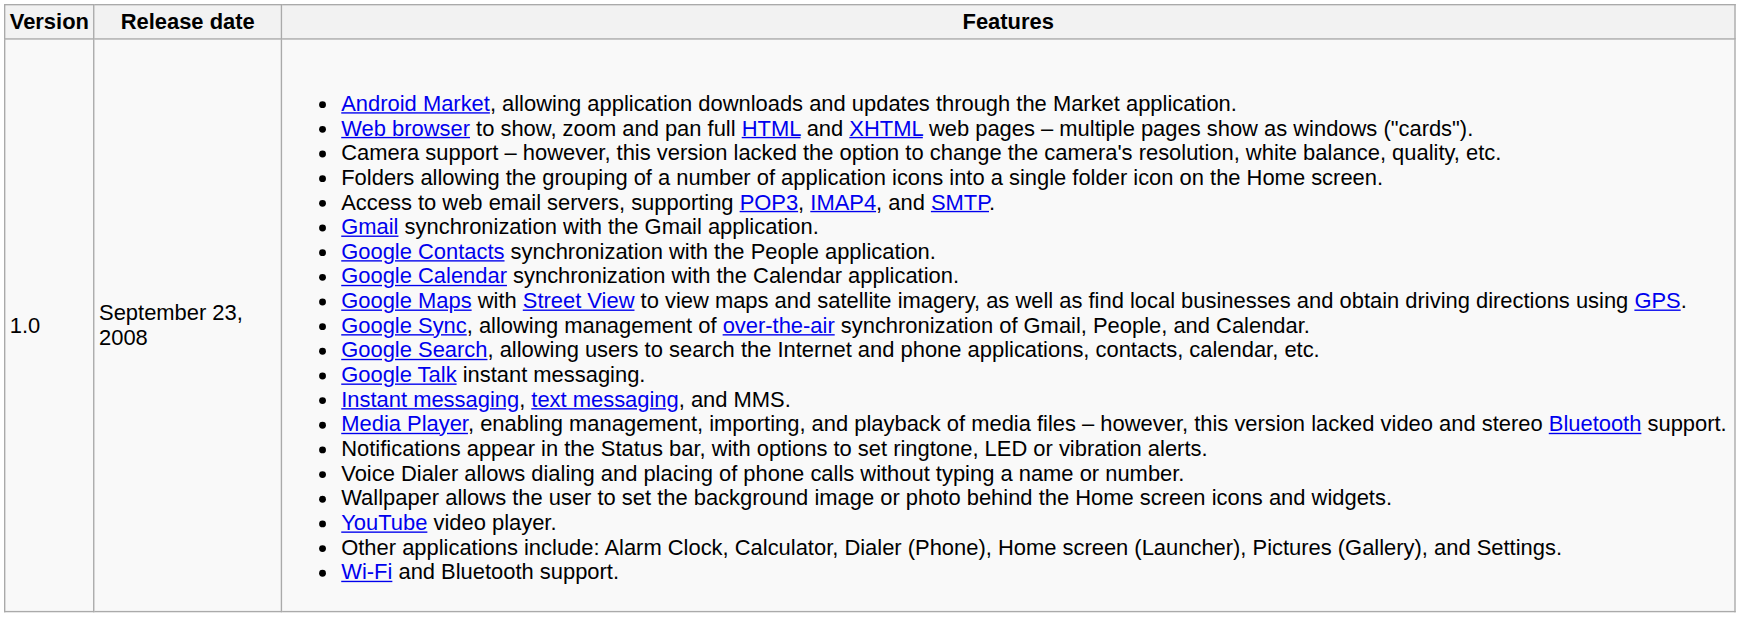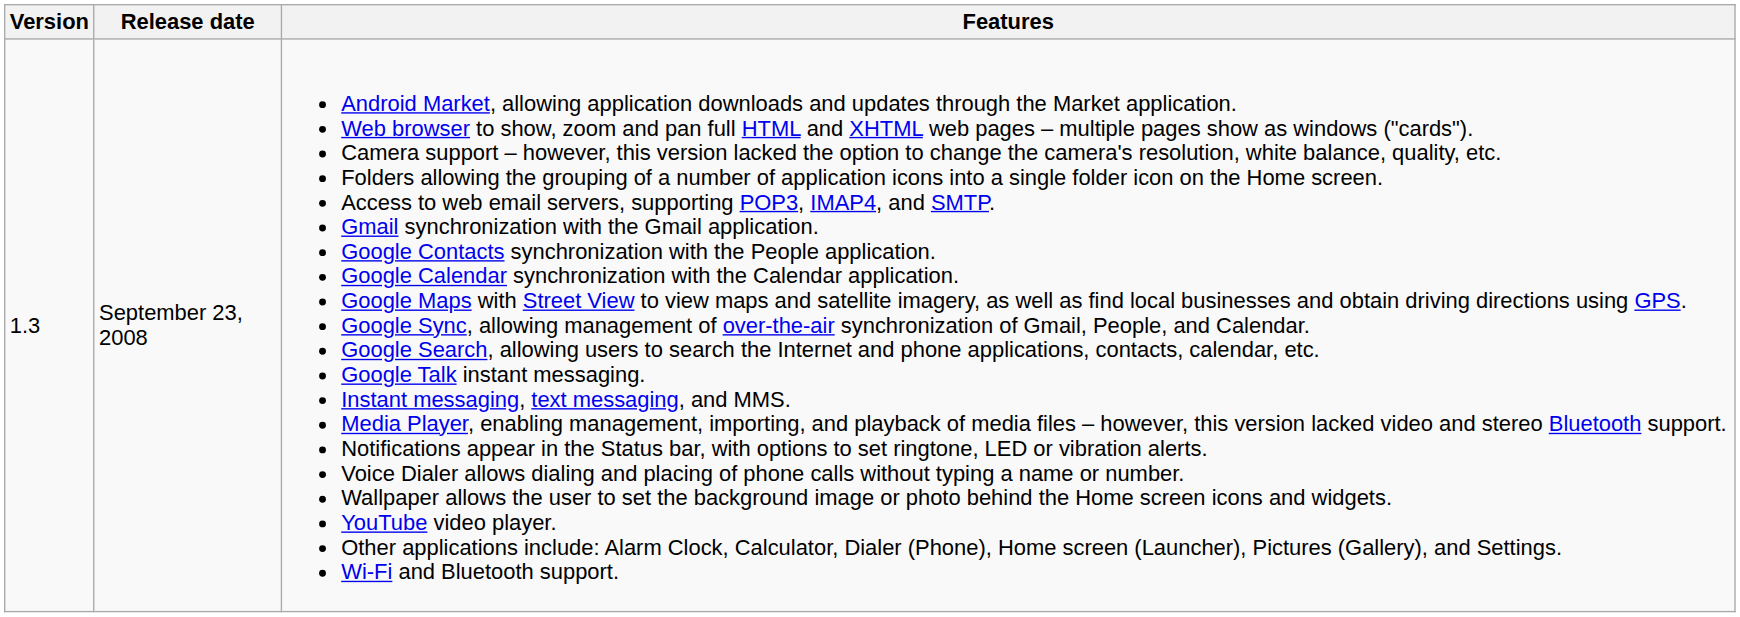 <table class="wikitable" style="width:100%;">
 <tr>
 <th style="width:2%;">Version</th>
 <th style="width:11%;">Release date</th>
 <th style="width:87%;">Features</th>
 </tr>
 <tr>
-<td>1.0</td>
+<td>1.3</td>
 <td>September 23, 2008</td>
 <td><br><ul><li><a href='#'>Android Market</a>, allowing application downloads and updates through the Market application.</li><li><a href='#'>Web browser</a> to show, zoom and pan full <a href='#'>HTML</a> and <a href='#'>XHTML</a> web pages – multiple pages show as windows ("cards").</li><li>Camera support – however, this version lacked the option to change the camera's resolution, white balance, quality, etc.</li><li>Folders allowing the grouping of a number of application icons into a single folder icon on the Home screen.</li><li>Access to web email servers, supporting <a href='#'>POP3</a>, <a href='#'>IMAP4</a>, and <a href='#'>SMTP</a>.</li><li><a href='#'>Gmail</a> synchronization with the Gmail application.</li><li><a href='#'>Google Contacts</a> synchronization with the People application.</li><li><a href='#'>Google Calendar</a> synchronization with the Calendar application.</li><li><a href='#'>Google Maps</a> with <a href='#'>Street View</a> to view maps and satellite imagery, as well as find local businesses and obtain driving directions using <a href='#'>GPS</a>.</li><li><a href='#'>Google Sync</a>, allowing management of <a href='#'>over-the-air</a> synchronization of Gmail, People, and Calendar.</li><li><a href='#'>Google Search</a>, allowing users to search the Internet and phone applications, contacts, calendar, etc.</li><li><a href='#'>Google Talk</a> instant messaging.</li><li><a href='#'>Instant messaging</a>, <a href='#'>text messaging</a>, and MMS.</li><li><a href='#'>Media Player</a>, enabling management, importing, and playback of media files – however, this version lacked video and stereo <a href='#'>Bluetooth</a> support.</li><li>Notifications appear in the Status bar, with options to set ringtone, LED or vibration alerts.</li><li>Voice Dialer allows dialing and placing of phone calls without typing a name or number.</li><li>Wallpaper allows the user to set the background image or photo behind the Home screen icons and widgets.</li><li><a href='#'>YouTube</a> video player.</li><li>Other applications include: Alarm Clock, Calculator, Dialer (Phone), Home screen (Launcher), Pictures (Gallery), and Settings.</li><li><a href='#'>Wi-Fi</a> and Bluetooth support.</li></ul></td>
 </tr>
 </table>
